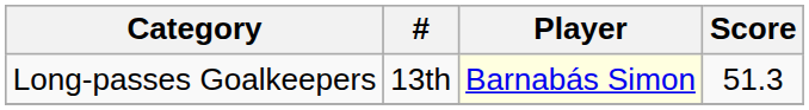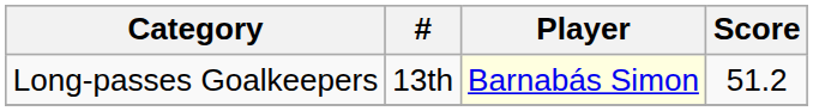 <table class="wikitable" style="text-align:center;">
 <tr>
 <th>Category</th>
 <th>#</th>
 <th>Player</th>
 <th>Score</th>
 </tr>
 <tr>
 <td rowspan="1" style="text-align:left;">Long-passes Goalkeepers</td>
 <td>13th</td>
 <td style="background: lightyellow; text-align:left;"> <a href='#'>Barnabás Simon</a></td>
-<td>51.3</td>
+<td>51.2</td>
 </tr>
 <tr>
 </tr>
 </table>
